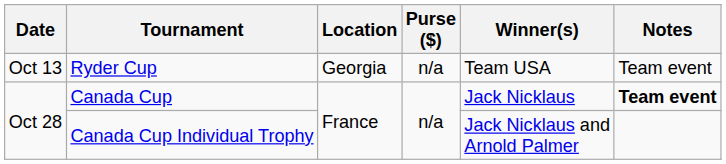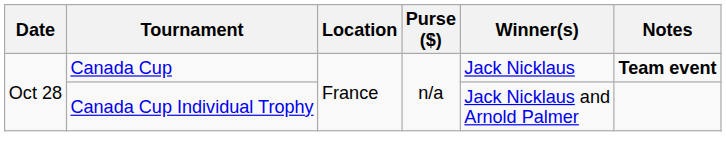 <table class="wikitable" style="font-size:95%">
 <tr>
 <th>Date</th>
 <th>Tournament</th>
 <th>Location</th>
 <th>Purse<br>($)</th>
 <th>Winner(s)</th>
 <th>Notes</th>
-</tr>
-<tr>
-<td>Oct 13</td>
-<td><a href='#'>Ryder Cup</a></td>
-<td>Georgia</td>
-<td align=center>n/a</td>
-<td> Team USA</td>
-<td>Team event</td>
 </tr>
 <tr>
 <td rowspan=2>Oct 28</td>
 <td><a href='#'>Canada Cup</a></td>
 <td rowspan=2>France</td>
 <td rowspan=2 align=center>n/a</td>
 <td> <a href='#'>Jack Nicklaus</a></td>
 <td><strong>Team event</strong></td>
 </tr>
 <tr>
 <td><a href='#'>Canada Cup Individual Trophy</a></td>
 <td> <a href='#'>Jack Nicklaus</a> and<br> <a href='#'>Arnold Palmer</a></td>
 <td></td>
 </tr>
 </table>
